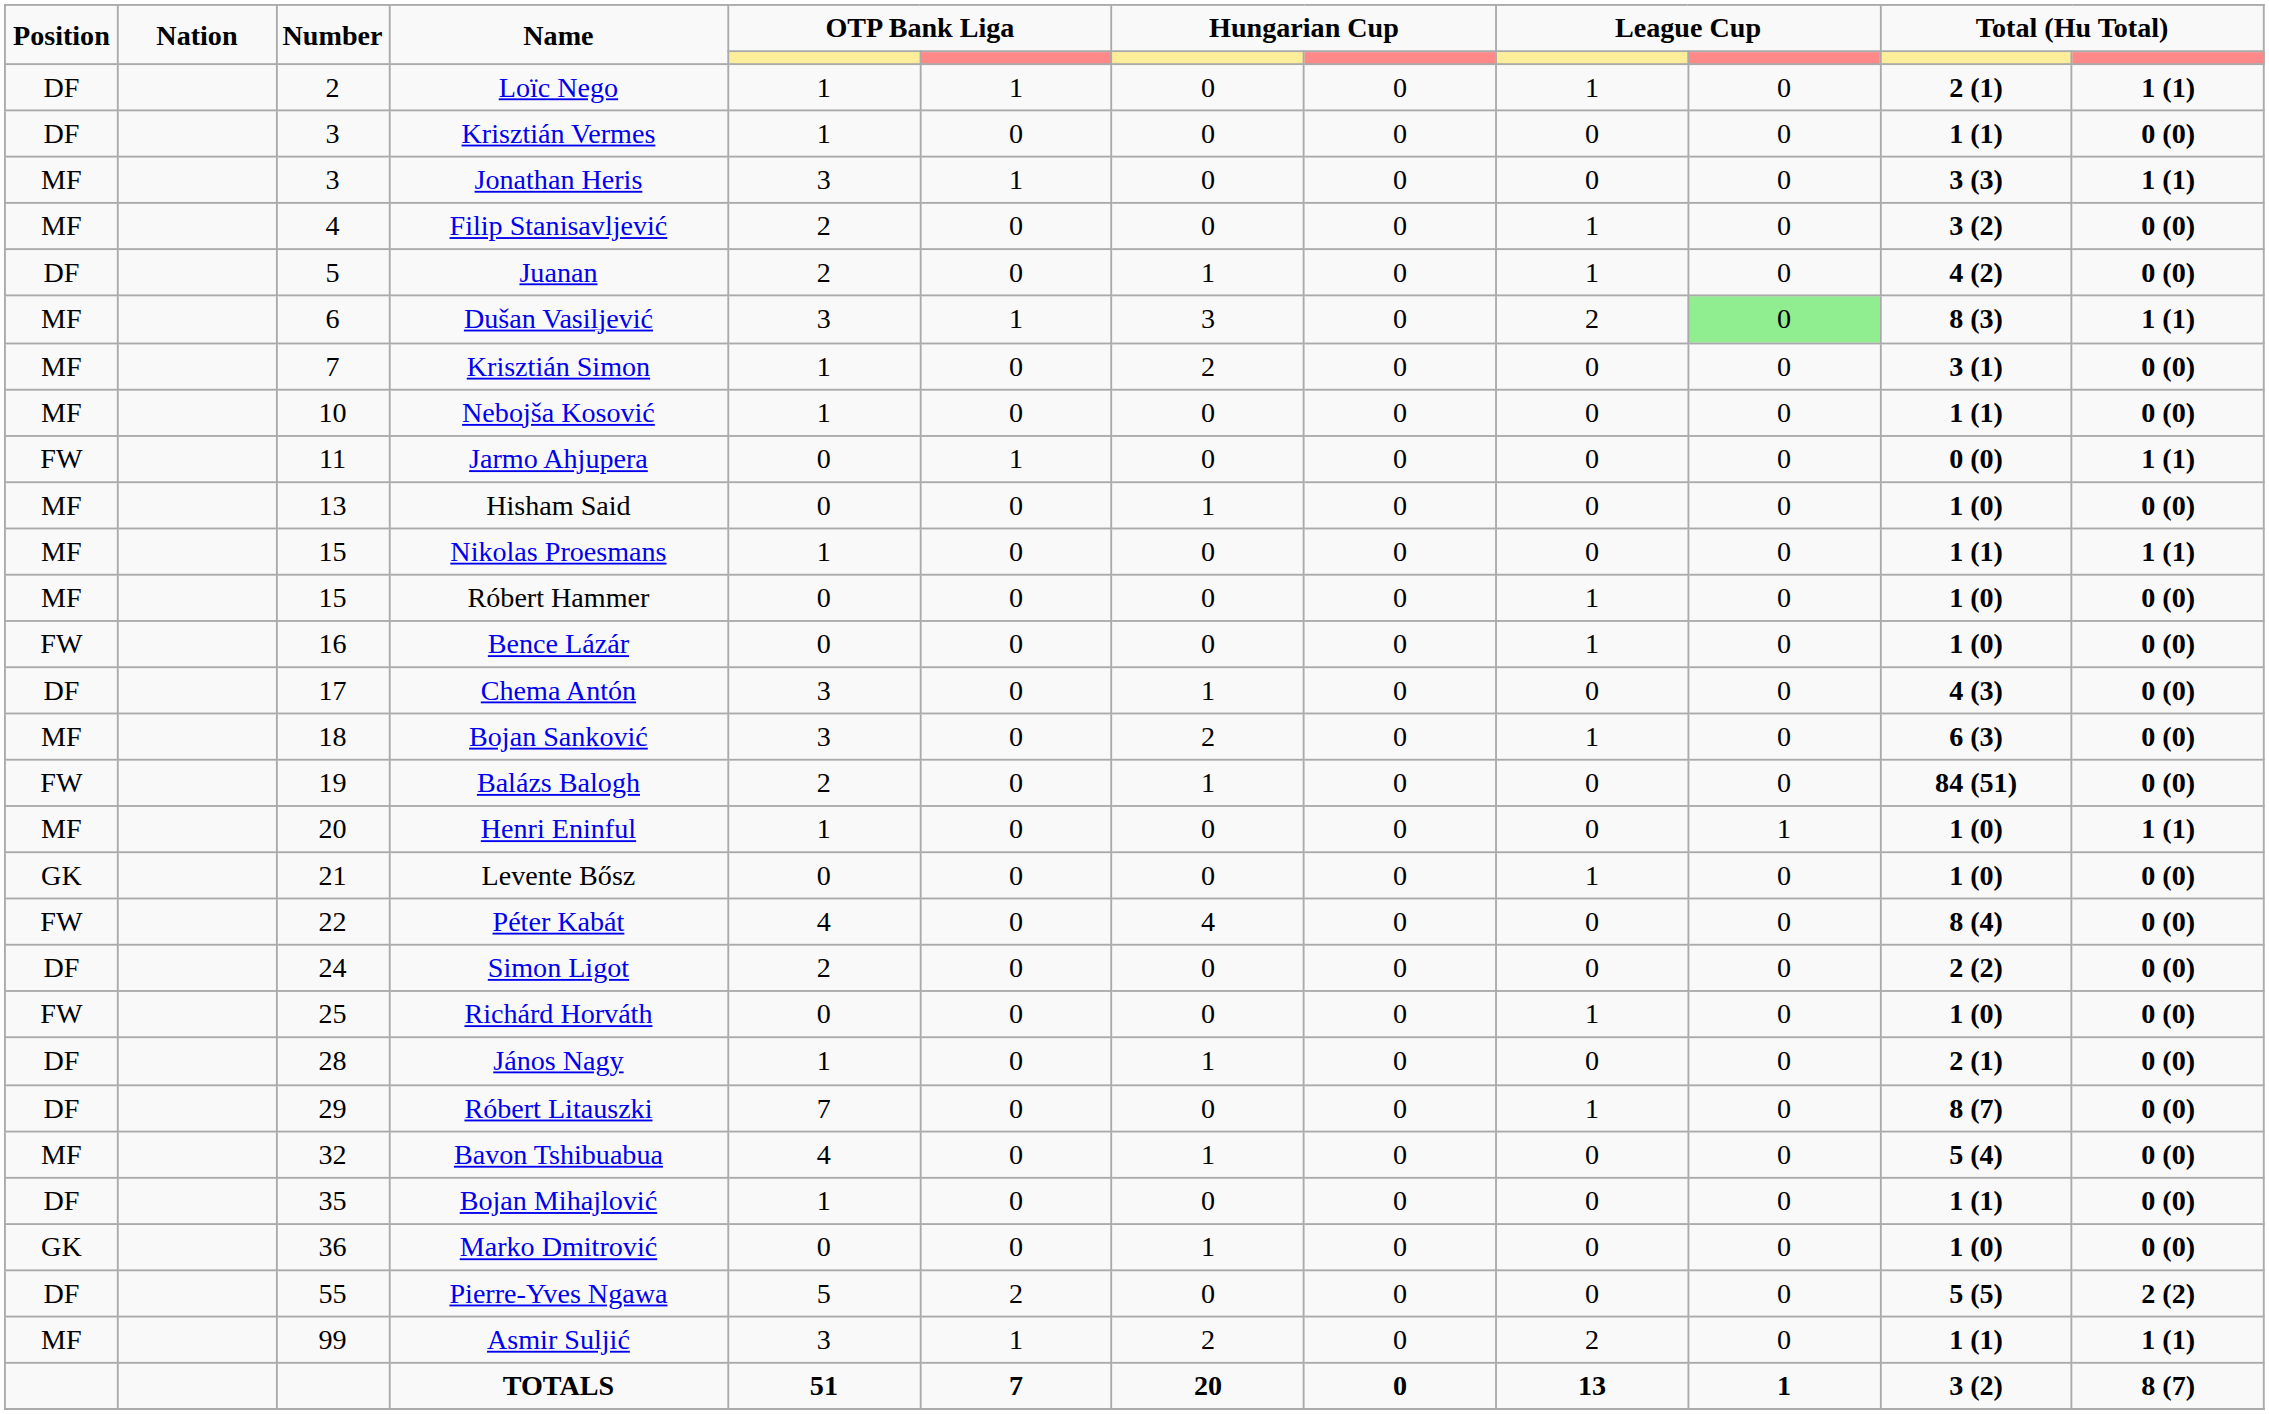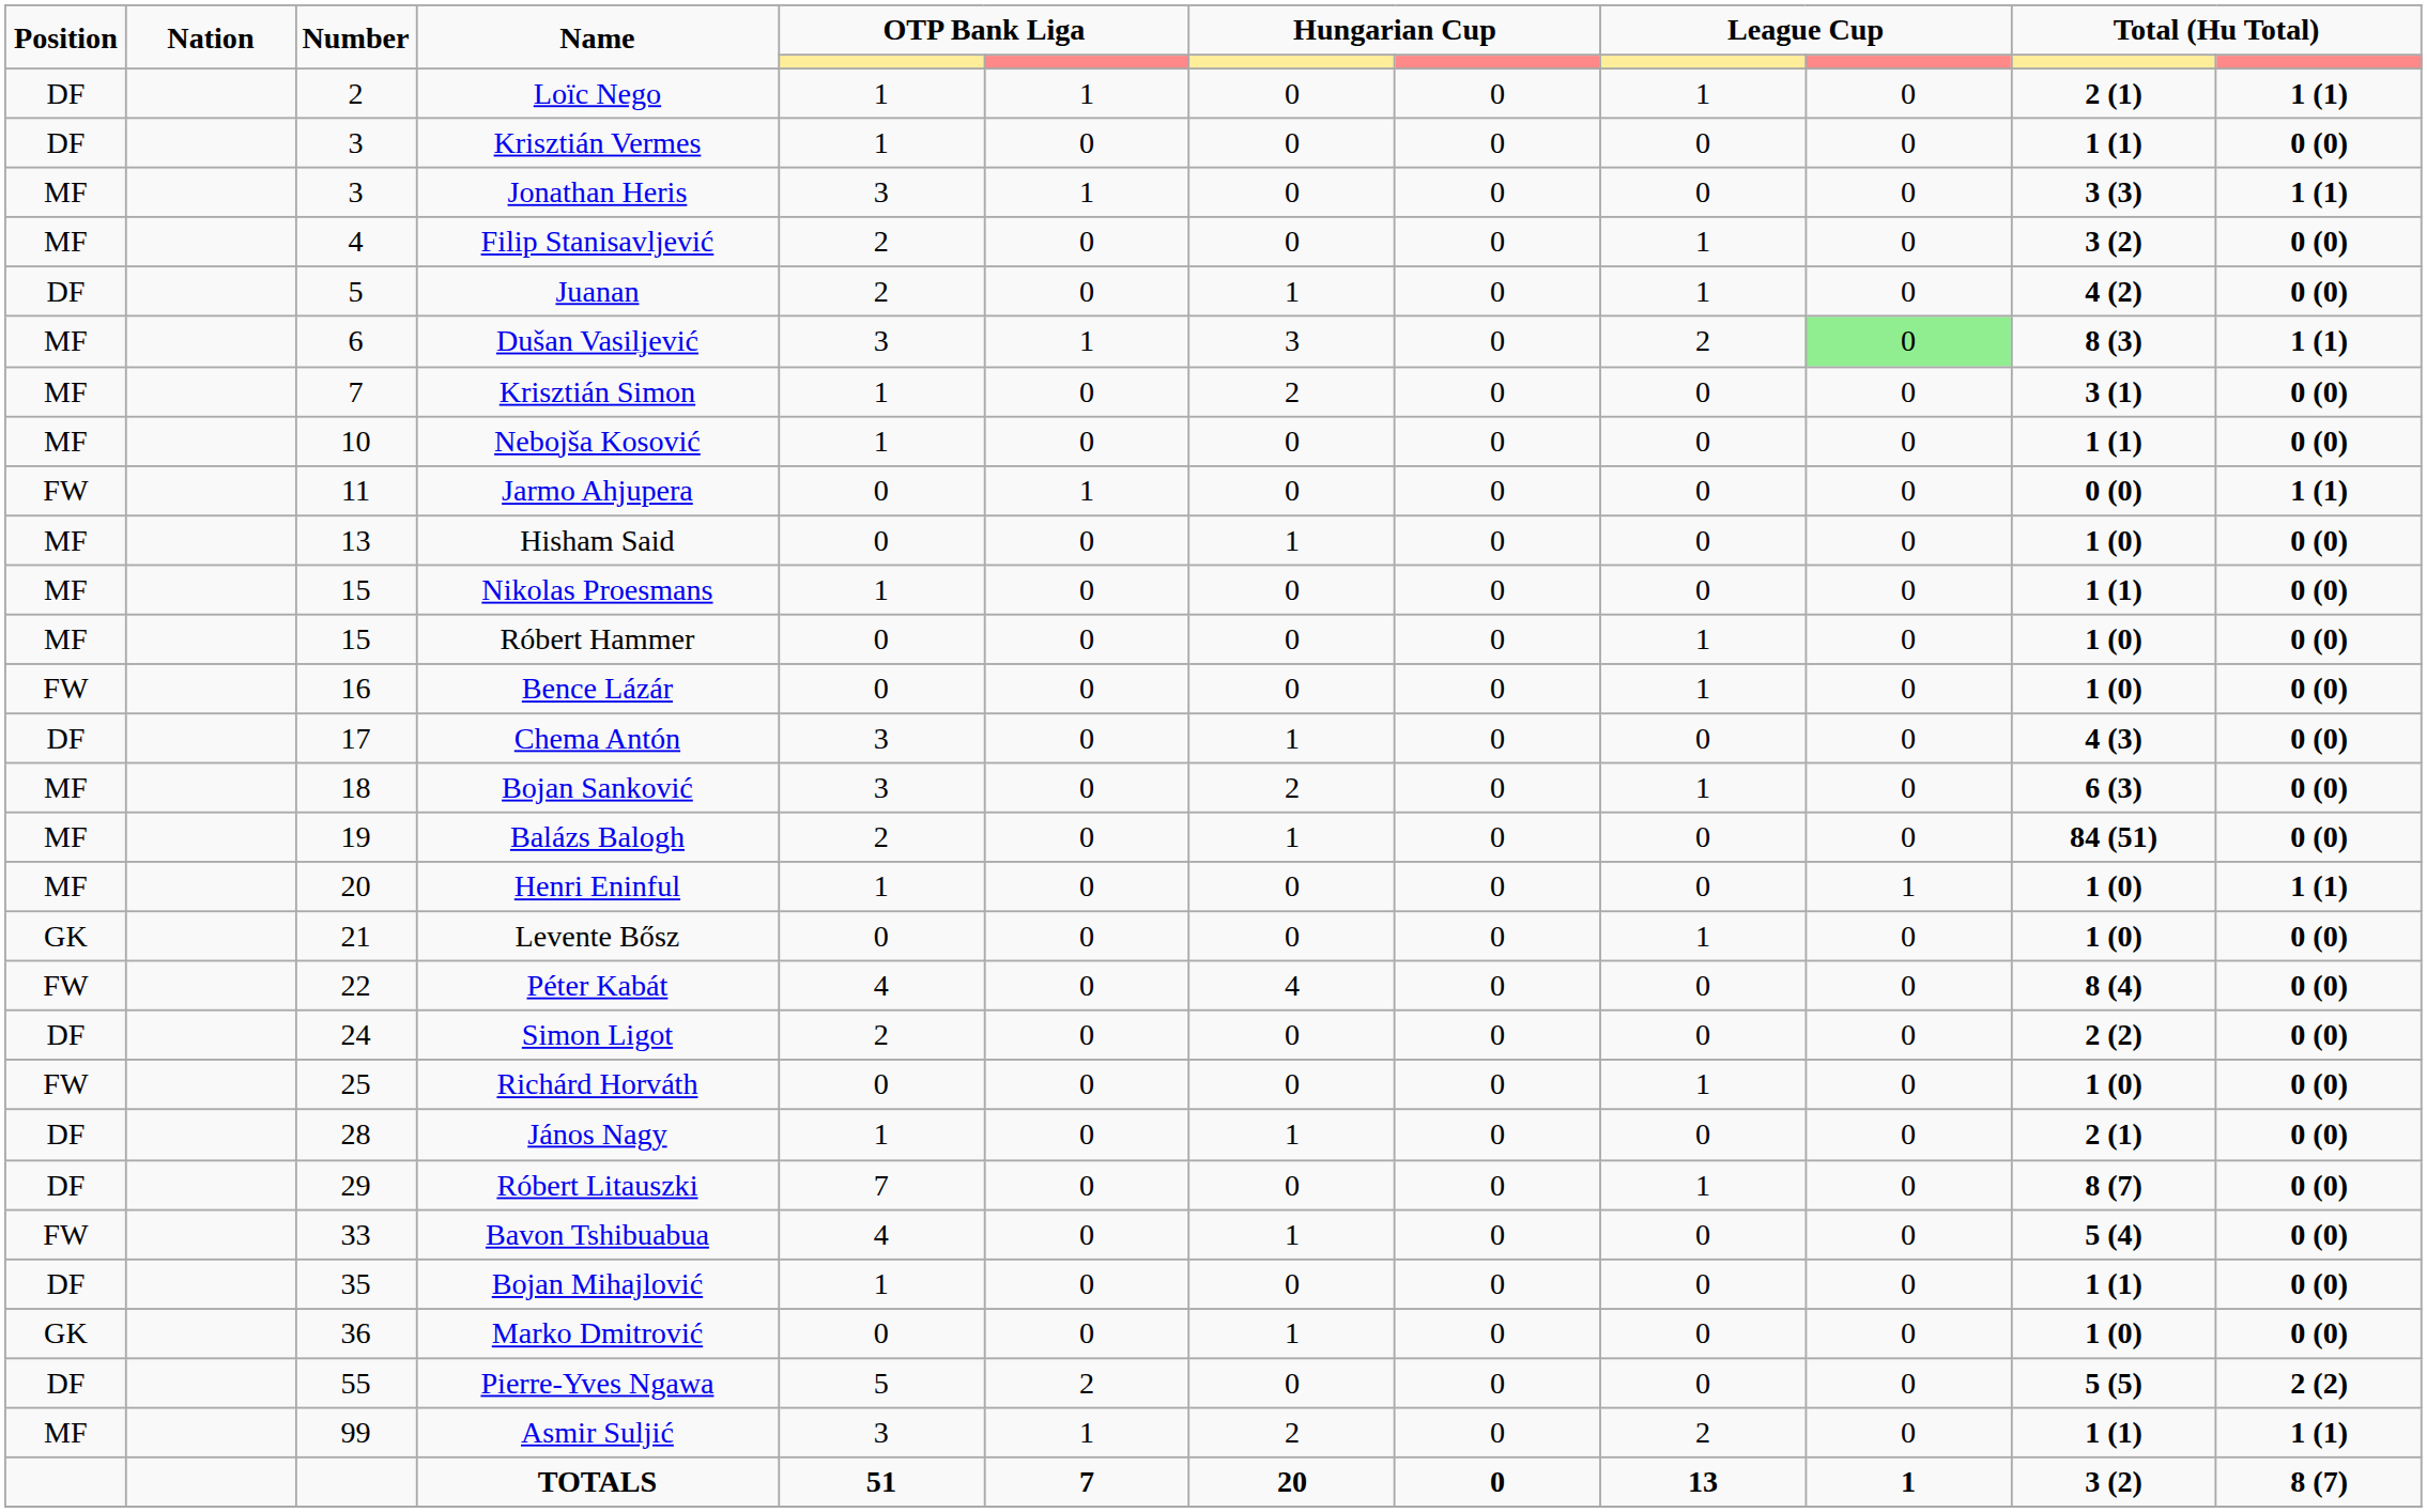 <table class="wikitable" style="font-size: 95%; text-align: center;">
 <tr>
 <td rowspan="2" width="5%" align="center"><strong>Position</strong></td>
 <td rowspan="2" width="7%" align="center"><strong>Nation</strong></td>
 <td rowspan="2" width="5%" align="center"><strong>Number</strong></td>
 <td rowspan="2" width="15%" align="center"><strong>Name</strong></td>
 <td colspan="2" align="center"><strong>OTP Bank Liga</strong></td>
 <td colspan="2" align="center"><strong>Hungarian Cup</strong></td>
 <td colspan="2" align="center"><strong>League Cup</strong></td>
 <td colspan="2" align="center"><strong>Total (Hu Total)</strong></td>
 </tr>
 <tr>
 <th width=60 style="background: #FFEE99"></th>
 <th width=60 style="background: #FF8888"></th>
 <th width=60 style="background: #FFEE99"></th>
 <th width=60 style="background: #FF8888"></th>
 <th width=60 style="background: #FFEE99"></th>
 <th width=60 style="background: #FF8888"></th>
 <th width=60 style="background: #FFEE99"></th>
 <th width=60 style="background: #FF8888"></th>
 </tr>
 <tr>
 <td>DF</td>
 <td></td>
 <td>2</td>
 <td><a href='#'>Loïc Nego</a></td>
 <td>1</td>
 <td>1</td>
 <td>0</td>
 <td>0</td>
 <td>1</td>
 <td>0</td>
 <td><strong>2 (1)</strong></td>
 <td><strong>1 (1)</strong></td>
 </tr>
 <tr>
 <td>DF</td>
 <td></td>
 <td>3</td>
 <td><a href='#'>Krisztián Vermes</a></td>
 <td>1</td>
 <td>0</td>
 <td>0</td>
 <td>0</td>
 <td>0</td>
 <td>0</td>
 <td><strong>1 (1)</strong></td>
 <td><strong>0 (0)</strong></td>
 </tr>
 <tr>
 <td>MF</td>
 <td></td>
 <td>3</td>
 <td><a href='#'>Jonathan Heris</a></td>
 <td>3</td>
 <td>1</td>
 <td>0</td>
 <td>0</td>
 <td>0</td>
 <td>0</td>
 <td><strong>3 (3)</strong></td>
 <td><strong>1 (1)</strong></td>
 </tr>
 <tr>
 <td>MF</td>
 <td></td>
 <td>4</td>
 <td><a href='#'>Filip Stanisavljević</a></td>
 <td>2</td>
 <td>0</td>
 <td>0</td>
 <td>0</td>
 <td>1</td>
 <td>0</td>
 <td><strong>3 (2)</strong></td>
 <td><strong>0 (0)</strong></td>
 </tr>
 <tr>
 <td>DF</td>
 <td></td>
 <td>5</td>
 <td><a href='#'>Juanan</a></td>
 <td>2</td>
 <td>0</td>
 <td>1</td>
 <td>0</td>
 <td>1</td>
 <td>0</td>
 <td><strong>4 (2)</strong></td>
 <td><strong>0 (0)</strong></td>
 </tr>
 <tr>
 <td>MF</td>
 <td></td>
 <td>6</td>
 <td><a href='#'>Dušan Vasiljević</a></td>
 <td>3</td>
 <td>1</td>
 <td>3</td>
 <td>0</td>
 <td>2</td>
 <td style="background: lightgreen;">0</td>
 <td><strong>8 (3)</strong></td>
 <td><strong>1 (1)</strong></td>
 </tr>
 <tr>
 <td>MF</td>
 <td></td>
 <td>7</td>
 <td><a href='#'>Krisztián Simon</a></td>
 <td>1</td>
 <td>0</td>
 <td>2</td>
 <td>0</td>
 <td>0</td>
 <td>0</td>
 <td><strong>3 (1)</strong></td>
 <td><strong>0 (0)</strong></td>
 </tr>
 <tr>
 <td>MF</td>
 <td></td>
 <td>10</td>
 <td><a href='#'>Nebojša Kosović</a></td>
 <td>1</td>
 <td>0</td>
 <td>0</td>
 <td>0</td>
 <td>0</td>
 <td>0</td>
 <td><strong>1 (1)</strong></td>
 <td><strong>0 (0)</strong></td>
 </tr>
 <tr>
 <td>FW</td>
 <td></td>
 <td>11</td>
 <td><a href='#'>Jarmo Ahjupera</a></td>
 <td>0</td>
 <td>1</td>
 <td>0</td>
 <td>0</td>
 <td>0</td>
 <td>0</td>
 <td><strong>0 (0)</strong></td>
 <td><strong>1 (1)</strong></td>
 </tr>
 <tr>
 <td>MF</td>
 <td></td>
 <td>13</td>
 <td>Hisham Said</td>
 <td>0</td>
 <td>0</td>
 <td>1</td>
 <td>0</td>
 <td>0</td>
 <td>0</td>
 <td><strong>1 (0)</strong></td>
 <td><strong>0 (0)</strong></td>
 </tr>
 <tr>
 <td>MF</td>
 <td></td>
 <td>15</td>
 <td><a href='#'>Nikolas Proesmans</a></td>
 <td>1</td>
 <td>0</td>
 <td>0</td>
 <td>0</td>
 <td>0</td>
 <td>0</td>
 <td><strong>1 (1)</strong></td>
-<td><strong>1 (1)</strong></td>
+<td><strong>0 (0)</strong></td>
 </tr>
 <tr>
 <td>MF</td>
 <td></td>
 <td>15</td>
 <td>Róbert Hammer</td>
 <td>0</td>
 <td>0</td>
 <td>0</td>
 <td>0</td>
 <td>1</td>
 <td>0</td>
 <td><strong>1 (0)</strong></td>
 <td><strong>0 (0)</strong></td>
 </tr>
 <tr>
 <td>FW</td>
 <td></td>
 <td>16</td>
 <td><a href='#'>Bence Lázár</a></td>
 <td>0</td>
 <td>0</td>
 <td>0</td>
 <td>0</td>
 <td>1</td>
 <td>0</td>
 <td><strong>1 (0)</strong></td>
 <td><strong>0 (0)</strong></td>
 </tr>
 <tr>
 <td>DF</td>
 <td></td>
 <td>17</td>
 <td><a href='#'>Chema Antón</a></td>
 <td>3</td>
 <td>0</td>
 <td>1</td>
 <td>0</td>
 <td>0</td>
 <td>0</td>
 <td><strong>4 (3)</strong></td>
 <td><strong>0 (0)</strong></td>
 </tr>
 <tr>
 <td>MF</td>
 <td></td>
 <td>18</td>
 <td><a href='#'>Bojan Sanković</a></td>
 <td>3</td>
 <td>0</td>
 <td>2</td>
 <td>0</td>
 <td>1</td>
 <td>0</td>
 <td><strong>6 (3)</strong></td>
 <td><strong>0 (0)</strong></td>
 </tr>
 <tr>
-<td>FW</td>
+<td>MF</td>
 <td></td>
 <td>19</td>
 <td><a href='#'>Balázs Balogh</a></td>
 <td>2</td>
 <td>0</td>
 <td>1</td>
 <td>0</td>
 <td>0</td>
 <td>0</td>
 <td><strong>84 (51)</strong></td>
 <td><strong>0 (0)</strong></td>
 </tr>
 <tr>
 <td>MF</td>
 <td></td>
 <td>20</td>
 <td><a href='#'>Henri Eninful</a></td>
 <td>1</td>
 <td>0</td>
 <td>0</td>
 <td>0</td>
 <td>0</td>
 <td>1</td>
 <td><strong>1 (0)</strong></td>
 <td><strong>1 (1)</strong></td>
 </tr>
 <tr>
 <td>GK</td>
 <td></td>
 <td>21</td>
 <td>Levente Bősz</td>
 <td>0</td>
 <td>0</td>
 <td>0</td>
 <td>0</td>
 <td>1</td>
 <td>0</td>
 <td><strong>1 (0)</strong></td>
 <td><strong>0 (0)</strong></td>
 </tr>
 <tr>
 <td>FW</td>
 <td></td>
 <td>22</td>
 <td><a href='#'>Péter Kabát</a></td>
 <td>4</td>
 <td>0</td>
 <td>4</td>
 <td>0</td>
 <td>0</td>
 <td>0</td>
 <td><strong>8 (4)</strong></td>
 <td><strong>0 (0)</strong></td>
 </tr>
 <tr>
 <td>DF</td>
 <td></td>
 <td>24</td>
 <td><a href='#'>Simon Ligot</a></td>
 <td>2</td>
 <td>0</td>
 <td>0</td>
 <td>0</td>
 <td>0</td>
 <td>0</td>
 <td><strong>2 (2)</strong></td>
 <td><strong>0 (0)</strong></td>
 </tr>
 <tr>
 <td>FW</td>
 <td></td>
 <td>25</td>
 <td><a href='#'>Richárd Horváth</a></td>
 <td>0</td>
 <td>0</td>
 <td>0</td>
 <td>0</td>
 <td>1</td>
 <td>0</td>
 <td><strong>1 (0)</strong></td>
 <td><strong>0 (0)</strong></td>
 </tr>
 <tr>
 <td>DF</td>
 <td></td>
 <td>28</td>
 <td><a href='#'>János Nagy</a></td>
 <td>1</td>
 <td>0</td>
 <td>1</td>
 <td>0</td>
 <td>0</td>
 <td>0</td>
 <td><strong>2 (1)</strong></td>
 <td><strong>0 (0)</strong></td>
 </tr>
 <tr>
 <td>DF</td>
 <td></td>
 <td>29</td>
 <td><a href='#'>Róbert Litauszki</a></td>
 <td>7</td>
 <td>0</td>
 <td>0</td>
 <td>0</td>
 <td>1</td>
 <td>0</td>
 <td><strong>8 (7)</strong></td>
 <td><strong>0 (0)</strong></td>
 </tr>
 <tr>
-<td>MF</td>
+<td>FW</td>
 <td></td>
-<td>32</td>
+<td>33</td>
 <td><a href='#'>Bavon Tshibuabua</a></td>
 <td>4</td>
 <td>0</td>
 <td>1</td>
 <td>0</td>
 <td>0</td>
 <td>0</td>
 <td><strong>5 (4)</strong></td>
 <td><strong>0 (0)</strong></td>
 </tr>
 <tr>
 <td>DF</td>
 <td></td>
 <td>35</td>
 <td><a href='#'>Bojan Mihajlović</a></td>
 <td>1</td>
 <td>0</td>
 <td>0</td>
 <td>0</td>
 <td>0</td>
 <td>0</td>
 <td><strong>1 (1)</strong></td>
 <td><strong>0 (0)</strong></td>
 </tr>
 <tr>
 <td>GK</td>
 <td></td>
 <td>36</td>
 <td><a href='#'>Marko Dmitrović</a></td>
 <td>0</td>
 <td>0</td>
 <td>1</td>
 <td>0</td>
 <td>0</td>
 <td>0</td>
 <td><strong>1 (0)</strong></td>
 <td><strong>0 (0)</strong></td>
 </tr>
 <tr>
 <td>DF</td>
 <td></td>
 <td>55</td>
 <td><a href='#'>Pierre-Yves Ngawa</a></td>
 <td>5</td>
 <td>2</td>
 <td>0</td>
 <td>0</td>
 <td>0</td>
 <td>0</td>
 <td><strong>5 (5)</strong></td>
 <td><strong>2 (2)</strong></td>
 </tr>
 <tr>
 <td>MF</td>
 <td></td>
 <td>99</td>
 <td><a href='#'>Asmir Suljić</a></td>
 <td>3</td>
 <td>1</td>
 <td>2</td>
 <td>0</td>
 <td>2</td>
 <td>0</td>
 <td><strong>1 (1)</strong></td>
 <td><strong>1 (1)</strong></td>
 </tr>
 <tr>
 <td></td>
 <td></td>
 <td></td>
 <td><strong>TOTALS</strong></td>
 <td><strong>51</strong></td>
 <td><strong>7</strong></td>
 <td><strong>20</strong></td>
 <td><strong>0</strong></td>
 <td><strong>13</strong></td>
 <td><strong>1</strong></td>
 <td><strong>3 (2)</strong></td>
 <td><strong>8 (7)</strong></td>
 </tr>
 <tr>
 </tr>
 </table>
